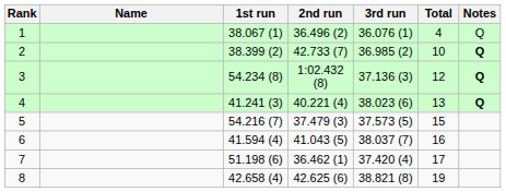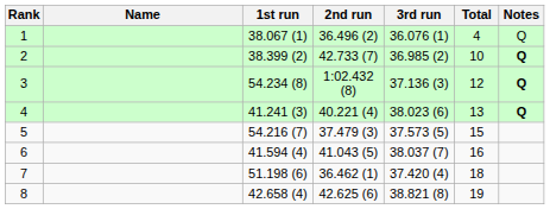 <table class="sortable wikitable" style="text-align:center;">
 <tr>
 <th>Rank</th>
 <th style="width:15em">Name</th>
 <th style="width:5em">1st run</th>
 <th style="width:5em">2nd run</th>
 <th style="width:5em">3rd run</th>
 <th style="width:3em">Total</th>
 <th style="width:3em">Notes</th>
 </tr>
 <tr bgcolor=ccffcc>
 <td>1</td>
 <td align=left></td>
 <td>38.067 (1)</td>
 <td>36.496 (2)</td>
 <td>36.076 (1)</td>
 <td>4</td>
 <td>Q</td>
 </tr>
 <tr bgcolor=ccffcc>
 <td>2</td>
 <td align=left></td>
 <td>38.399 (2)</td>
 <td>42.733 (7)</td>
 <td>36.985 (2)</td>
 <td>10</td>
 <td><strong>Q</strong></td>
 </tr>
 <tr bgcolor=ccffcc>
 <td>3</td>
 <td align=left></td>
 <td>54.234 (8)</td>
 <td>1:02.432 (8)</td>
 <td>37.136 (3)</td>
 <td>12</td>
 <td><strong>Q</strong></td>
 </tr>
 <tr bgcolor=ccffcc>
 <td>4</td>
 <td align=left></td>
 <td>41.241 (3)</td>
 <td>40.221 (4)</td>
 <td>38.023 (6)</td>
 <td>13</td>
 <td><strong>Q</strong></td>
 </tr>
 <tr>
 <td>5</td>
 <td align=left></td>
 <td>54.216 (7)</td>
 <td>37.479 (3)</td>
 <td>37.573 (5)</td>
 <td>15</td>
 <td></td>
 </tr>
 <tr>
 <td>6</td>
 <td align=left></td>
 <td>41.594 (4)</td>
 <td>41.043 (5)</td>
 <td>38.037 (7)</td>
 <td>16</td>
 <td></td>
 </tr>
 <tr>
 <td>7</td>
 <td align=left></td>
 <td>51.198 (6)</td>
 <td>36.462 (1)</td>
 <td>37.420 (4)</td>
-<td>17</td>
+<td>18</td>
 <td></td>
 </tr>
 <tr>
 <td>8</td>
 <td align=left></td>
 <td>42.658 (4)</td>
 <td>42.625 (6)</td>
 <td>38.821 (8)</td>
 <td>19</td>
 <td></td>
 </tr>
 </table>
